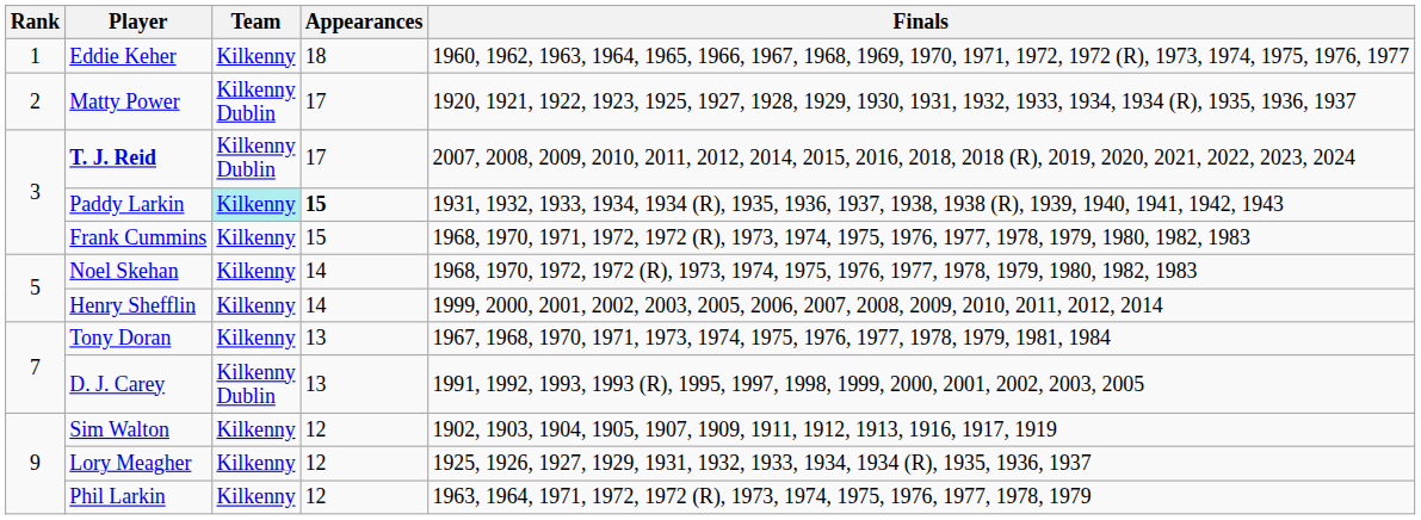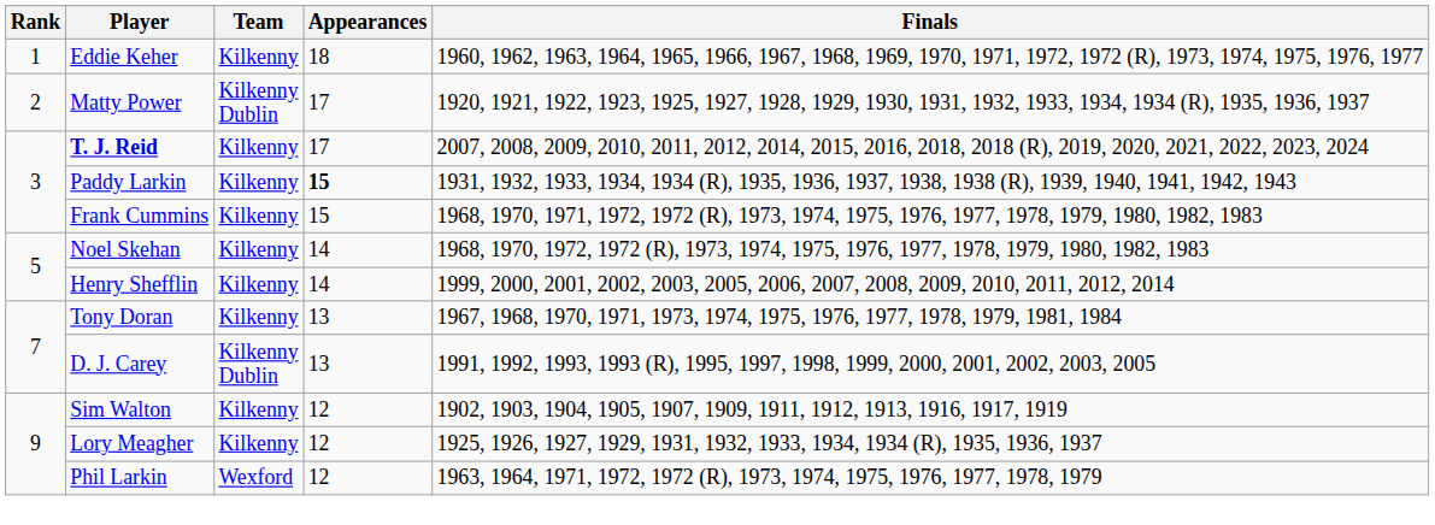 <table class="wikitable">
 <tr>
 <th>Rank</th>
 <th>Player</th>
 <th>Team</th>
 <th>Appearances</th>
 <th>Finals</th>
 </tr>
 <tr>
 <td rowspan="1" style="text-align:center;">1</td>
 <td><a href='#'>Eddie Keher</a></td>
 <td><a href='#'>Kilkenny</a></td>
 <td>18</td>
 <td>1960, 1962, 1963, 1964, 1965, 1966, 1967, 1968, 1969, 1970, 1971, 1972, 1972 (R), 1973, 1974, 1975, 1976, 1977</td>
 </tr>
 <tr>
 <td rowspan="1" style="text-align:center;">2</td>
 <td><a href='#'>Matty Power</a></td>
 <td><a href='#'>Kilkenny</a><br><a href='#'>Dublin</a></td>
 <td>17</td>
 <td>1920, 1921, 1922, 1923, 1925, 1927, 1928, 1929, 1930, 1931, 1932, 1933, 1934, 1934 (R), 1935, 1936, 1937</td>
 </tr>
 <tr>
 <td rowspan="3" style="text-align:center;">3</td>
 <td><strong><a href='#'>T. J. Reid</a></strong></td>
-<td><a href='#'>Kilkenny</a><br><a href='#'>Dublin</a></td>
+<td><a href='#'>Kilkenny</a></td>
 <td>17</td>
 <td>2007, 2008, 2009, 2010, 2011, 2012, 2014, 2015, 2016, 2018, 2018 (R), 2019, 2020, 2021, 2022, 2023, 2024</td>
 </tr>
 <tr>
 <td><a href='#'>Paddy Larkin</a></td>
-<td style="background: paleturquoise;"><a href='#'>Kilkenny</a></td>
+<td><a href='#'>Kilkenny</a></td>
 <td><strong>15</strong></td>
 <td>1931, 1932, 1933, 1934, 1934 (R), 1935, 1936, 1937, 1938, 1938 (R), 1939, 1940, 1941, 1942, 1943</td>
 </tr>
 <tr>
 <td><a href='#'>Frank Cummins</a></td>
 <td><a href='#'>Kilkenny</a></td>
 <td>15</td>
 <td>1968, 1970, 1971, 1972, 1972 (R), 1973, 1974, 1975, 1976, 1977, 1978, 1979, 1980, 1982, 1983</td>
 </tr>
 <tr>
 <td rowspan="2" style="text-align:center;">5</td>
 <td><a href='#'>Noel Skehan</a></td>
 <td><a href='#'>Kilkenny</a></td>
 <td>14</td>
 <td>1968, 1970, 1972, 1972 (R), 1973, 1974, 1975, 1976, 1977, 1978, 1979, 1980, 1982, 1983</td>
 </tr>
 <tr>
 <td><a href='#'>Henry Shefflin</a></td>
 <td><a href='#'>Kilkenny</a></td>
 <td>14</td>
 <td>1999, 2000, 2001, 2002, 2003, 2005, 2006, 2007, 2008, 2009, 2010, 2011, 2012, 2014</td>
 </tr>
 <tr>
 <td rowspan="2" style="text-align:center;">7</td>
 <td><a href='#'>Tony Doran</a></td>
 <td><a href='#'>Kilkenny</a></td>
 <td>13</td>
 <td>1967, 1968, 1970, 1971, 1973, 1974, 1975, 1976, 1977, 1978, 1979, 1981, 1984</td>
 </tr>
 <tr>
 <td><a href='#'>D. J. Carey</a></td>
 <td><a href='#'>Kilkenny</a><br><a href='#'>Dublin</a></td>
 <td>13</td>
 <td>1991, 1992, 1993, 1993 (R), 1995, 1997, 1998, 1999, 2000, 2001, 2002, 2003, 2005</td>
 </tr>
 <tr>
 <td rowspan="3" style="text-align:center;">9</td>
 <td><a href='#'>Sim Walton</a></td>
 <td><a href='#'>Kilkenny</a></td>
 <td>12</td>
 <td>1902, 1903, 1904, 1905, 1907, 1909, 1911, 1912, 1913, 1916, 1917, 1919</td>
 </tr>
 <tr>
 <td><a href='#'>Lory Meagher</a></td>
 <td><a href='#'>Kilkenny</a></td>
 <td>12</td>
 <td>1925, 1926, 1927, 1929, 1931, 1932, 1933, 1934, 1934 (R), 1935, 1936, 1937</td>
 </tr>
 <tr>
 <td><a href='#'>Phil Larkin</a></td>
-<td><a href='#'>Kilkenny</a></td>
+<td><a href='#'>Wexford</a></td>
 <td>12</td>
 <td>1963, 1964, 1971, 1972, 1972 (R), 1973, 1974, 1975, 1976, 1977, 1978, 1979</td>
 </tr>
 </table>
